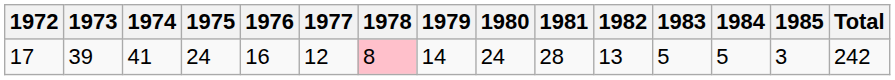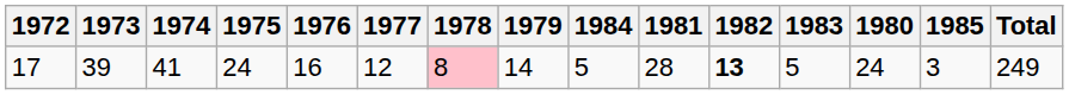 <table class="wikitable">
 <tr>
 <th>1972</th>
 <th>1973</th>
 <th>1974</th>
 <th>1975</th>
 <th>1976</th>
 <th>1977</th>
 <th>1978</th>
 <th>1979</th>
-<th>1980</th>
+<th>1984</th>
 <th>1981</th>
 <th>1982</th>
 <th>1983</th>
-<th>1984</th>
+<th>1980</th>
 <th>1985</th>
 <th>Total</th>
 </tr>
 <tr>
 <td>17</td>
 <td>39</td>
 <td>41</td>
 <td>24</td>
 <td>16</td>
 <td>12</td>
 <td style="background: pink;">8</td>
 <td>14</td>
+<td>5</td>
+<td>28</td>
+<td><strong>13</strong></td>
+<td>5</td>
 <td>24</td>
-<td>28</td>
-<td>13</td>
-<td>5</td>
-<td>5</td>
 <td>3</td>
-<td>242</td>
+<td>249</td>
 </tr>
 </table>
